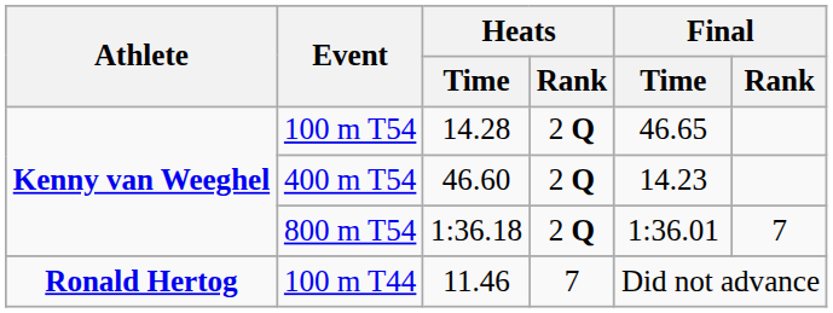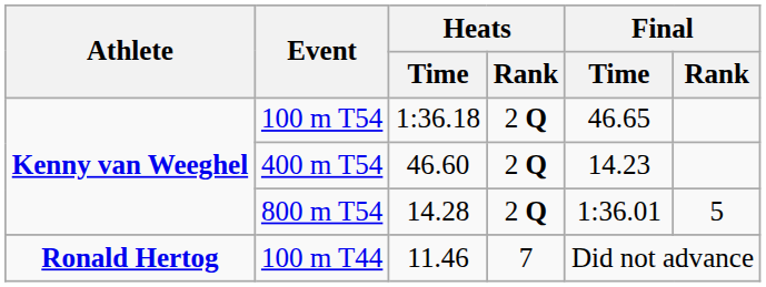 <table class=wikitable style="font-size:90%">
 <tr>
 <th rowspan=2>Athlete</th>
 <th rowspan=2>Event</th>
 <th colspan=2>Heats</th>
 <th colspan=2>Final</th>
 </tr>
 <tr>
 <th>Time</th>
 <th>Rank</th>
 <th>Time</th>
 <th>Rank</th>
 </tr>
 <tr>
 <td align=center rowspan=3><strong><a href='#'>Kenny van Weeghel</a></strong></td>
 <td><a href='#'>100 m T54</a></td>
-<td align=center>14.28</td>
+<td align=center>1:36.18</td>
 <td align=center>2 <strong>Q</strong></td>
 <td align=center>46.65</td>
 <td align=center></td>
 </tr>
 <tr>
 <td><a href='#'>400 m T54</a></td>
 <td align=center>46.60</td>
 <td align=center>2 <strong>Q</strong></td>
 <td align=center>14.23</td>
 <td align=center></td>
 </tr>
 <tr>
 <td><a href='#'>800 m T54</a></td>
-<td align=center>1:36.18</td>
+<td align=center>14.28</td>
 <td align=center>2 <strong>Q</strong></td>
 <td align=center>1:36.01</td>
-<td align=center>7</td>
+<td align=center>5</td>
 </tr>
 <tr>
 <td align=center><strong><a href='#'>Ronald Hertog</a></strong></td>
 <td><a href='#'>100 m T44</a></td>
 <td align=center>11.46</td>
 <td align=center>7</td>
 <td colspan=2 align=center>Did not advance</td>
 </tr>
 </table>
